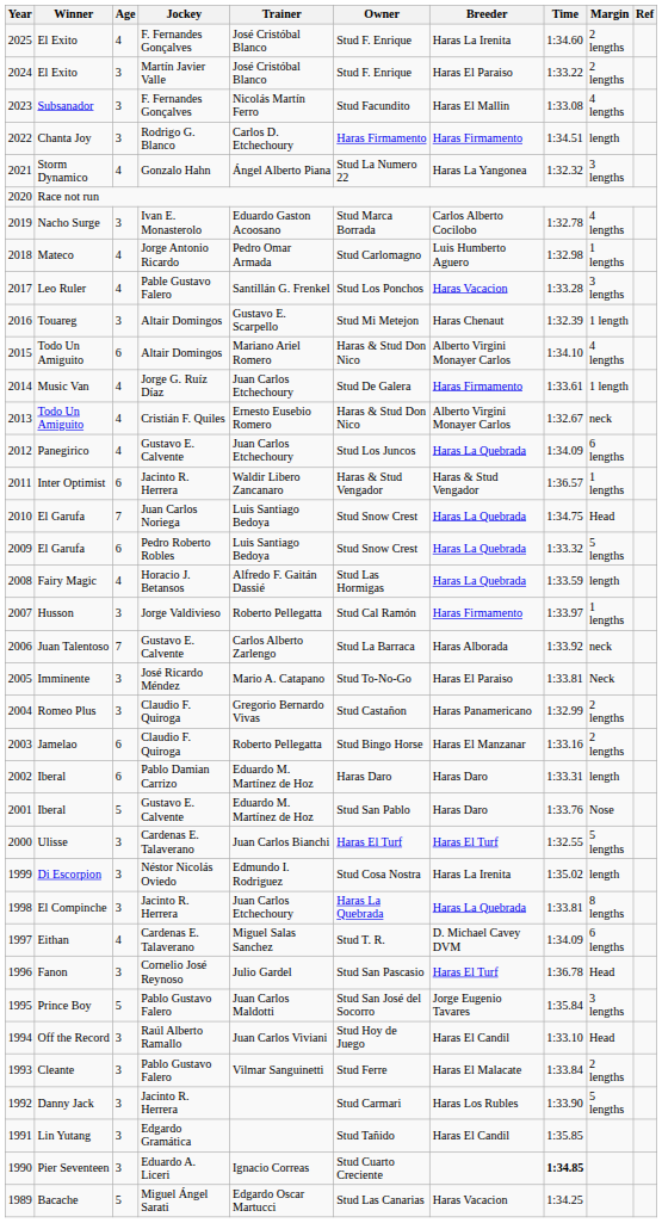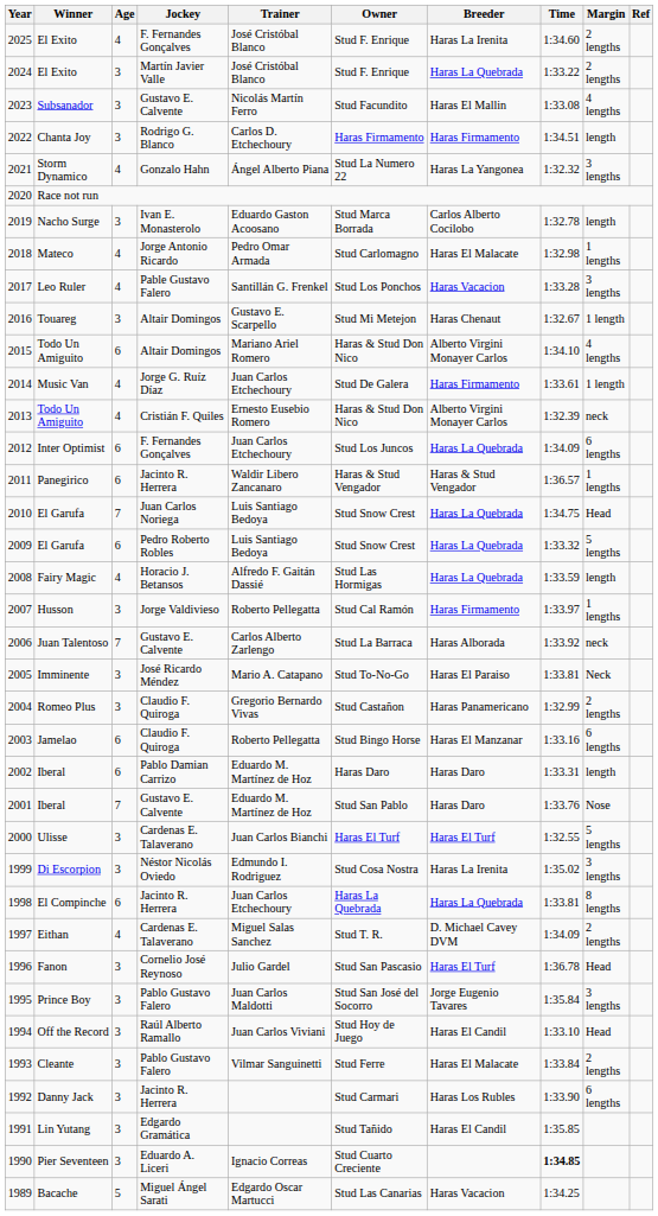 <table class="wikitable sortable">
 <tr>
 <th>Year</th>
 <th>Winner</th>
 <th>Age</th>
 <th>Jockey</th>
 <th>Trainer</th>
 <th>Owner</th>
 <th>Breeder</th>
 <th>Time</th>
 <th>Margin</th>
 <th>Ref</th>
 </tr>
 <tr>
 <td>2025</td>
 <td>El Exito</td>
 <td>4</td>
 <td>F. Fernandes Gonçalves</td>
 <td>José Cristóbal Blanco</td>
 <td>Stud F. Enrique</td>
 <td>Haras La Irenita</td>
 <td>1:34.60</td>
 <td>2 lengths</td>
 <td></td>
 </tr>
 <tr>
 <td>2024</td>
 <td>El Exito</td>
 <td>3</td>
 <td>Martín Javier Valle</td>
 <td>José Cristóbal Blanco</td>
 <td>Stud F. Enrique</td>
-<td>Haras El Paraiso</td>
+<td><a href='#'>Haras La Quebrada</a></td>
 <td>1:33.22</td>
 <td>2 lengths</td>
 <td></td>
 </tr>
 <tr>
 <td>2023</td>
 <td><a href='#'>Subsanador</a></td>
 <td>3</td>
-<td>F. Fernandes Gonçalves</td>
+<td>Gustavo E. Calvente</td>
 <td>Nicolás Martín Ferro</td>
 <td>Stud Facundito</td>
 <td>Haras El Mallin</td>
 <td>1:33.08</td>
 <td>4 lengths</td>
 <td></td>
 </tr>
 <tr>
 <td>2022</td>
 <td>Chanta Joy</td>
 <td>3</td>
 <td>Rodrigo G. Blanco</td>
 <td>Carlos D. Etchechoury</td>
 <td><a href='#'>Haras Firmamento</a></td>
 <td><a href='#'>Haras Firmamento</a></td>
 <td>1:34.51</td>
 <td> length</td>
 <td></td>
 </tr>
 <tr>
 <td>2021</td>
 <td>Storm Dynamico</td>
 <td>4</td>
 <td>Gonzalo Hahn</td>
 <td>Ángel Alberto Piana</td>
 <td>Stud La Numero 22</td>
 <td>Haras La Yangonea</td>
 <td>1:32.32</td>
 <td>3 lengths</td>
 <td></td>
 </tr>
 <tr>
 <td>2020</td>
 <td colspan="9">Race not run</td>
 </tr>
 <tr>
 <td>2019</td>
 <td>Nacho Surge</td>
 <td>3</td>
 <td>Ivan E. Monasterolo</td>
 <td>Eduardo Gaston Acoosano</td>
 <td>Stud Marca Borrada</td>
 <td>Carlos Alberto Cocilobo</td>
 <td>1:32.78</td>
-<td>4 lengths</td>
+<td> length</td>
 <td></td>
 </tr>
 <tr>
 <td>2018</td>
 <td>Mateco</td>
 <td>4</td>
 <td>Jorge Antonio Ricardo</td>
 <td>Pedro Omar Armada</td>
 <td>Stud Carlomagno</td>
-<td>Luis Humberto Aguero</td>
+<td>Haras El Malacate</td>
 <td>1:32.98</td>
 <td>1 lengths</td>
 <td></td>
 </tr>
 <tr>
 <td>2017</td>
 <td>Leo Ruler</td>
 <td>4</td>
 <td>Pable Gustavo Falero</td>
 <td>Santillán G. Frenkel</td>
 <td>Stud Los Ponchos</td>
 <td><a href='#'>Haras Vacacion</a></td>
 <td>1:33.28</td>
 <td>3 lengths</td>
 <td></td>
 </tr>
 <tr>
 <td>2016</td>
 <td>Touareg</td>
 <td>3</td>
 <td>Altair Domingos</td>
 <td>Gustavo E. Scarpello</td>
 <td>Stud Mi Metejon</td>
 <td>Haras Chenaut</td>
-<td>1:32.39</td>
+<td>1:32.67</td>
 <td>1 length</td>
 <td></td>
 </tr>
 <tr>
 <td>2015</td>
 <td>Todo Un Amiguito</td>
 <td>6</td>
 <td>Altair Domingos</td>
 <td>Mariano Ariel Romero</td>
 <td>Haras & Stud Don Nico</td>
 <td>Alberto Virgini Monayer Carlos</td>
 <td>1:34.10</td>
 <td>4 lengths</td>
 <td></td>
 </tr>
 <tr>
 <td>2014</td>
 <td>Music Van</td>
 <td>4</td>
 <td>Jorge G. Ruíz Díaz</td>
 <td>Juan Carlos Etchechoury</td>
 <td>Stud De Galera</td>
 <td><a href='#'>Haras Firmamento</a></td>
 <td>1:33.61</td>
 <td>1 length</td>
 <td></td>
 </tr>
 <tr>
 <td>2013</td>
 <td><a href='#'>Todo Un Amiguito</a></td>
 <td>4</td>
 <td>Cristián F. Quiles</td>
 <td>Ernesto Eusebio Romero</td>
 <td>Haras & Stud Don Nico</td>
 <td>Alberto Virgini Monayer Carlos</td>
-<td>1:32.67</td>
+<td>1:32.39</td>
 <td> neck</td>
 <td></td>
 </tr>
 <tr>
 <td>2012</td>
-<td>Panegirico</td>
-<td>4</td>
-<td>Gustavo E. Calvente</td>
+<td>Inter Optimist</td>
+<td>6</td>
+<td>F. Fernandes Gonçalves</td>
 <td>Juan Carlos Etchechoury</td>
 <td>Stud Los Juncos</td>
 <td><a href='#'>Haras La Quebrada</a></td>
 <td>1:34.09</td>
 <td>6 lengths</td>
 <td></td>
 </tr>
 <tr>
 <td>2011</td>
-<td>Inter Optimist</td>
+<td>Panegirico</td>
 <td>6</td>
 <td>Jacinto R. Herrera</td>
 <td>Waldir Libero Zancanaro</td>
 <td>Haras & Stud Vengador</td>
 <td>Haras & Stud Vengador</td>
 <td>1:36.57</td>
 <td>1 lengths</td>
 <td></td>
 </tr>
 <tr>
 <td>2010</td>
 <td>El Garufa</td>
 <td>7</td>
 <td>Juan Carlos Noriega</td>
 <td>Luis Santiago Bedoya</td>
 <td>Stud Snow Crest</td>
 <td><a href='#'>Haras La Quebrada</a></td>
 <td>1:34.75</td>
 <td>Head</td>
 <td></td>
 </tr>
 <tr>
 <td>2009</td>
 <td>El Garufa</td>
 <td>6</td>
 <td>Pedro Roberto Robles</td>
 <td>Luis Santiago Bedoya</td>
 <td>Stud Snow Crest</td>
 <td><a href='#'>Haras La Quebrada</a></td>
 <td>1:33.32</td>
 <td>5 lengths</td>
 <td></td>
 </tr>
 <tr>
 <td>2008</td>
 <td>Fairy Magic</td>
 <td>4</td>
 <td>Horacio J. Betansos</td>
 <td>Alfredo F. Gaitán Dassié</td>
 <td>Stud Las Hormigas</td>
 <td><a href='#'>Haras La Quebrada</a></td>
 <td>1:33.59</td>
 <td> length</td>
 <td></td>
 </tr>
 <tr>
 <td>2007</td>
 <td>Husson</td>
 <td>3</td>
 <td>Jorge Valdivieso</td>
 <td>Roberto Pellegatta</td>
 <td>Stud Cal Ramón</td>
 <td><a href='#'>Haras Firmamento</a></td>
 <td>1:33.97</td>
 <td>1 lengths</td>
 <td></td>
 </tr>
 <tr>
 <td>2006</td>
 <td>Juan Talentoso</td>
 <td>7</td>
 <td>Gustavo E. Calvente</td>
 <td>Carlos Alberto Zarlengo</td>
 <td>Stud La Barraca</td>
 <td>Haras Alborada</td>
 <td>1:33.92</td>
 <td> neck</td>
 <td></td>
 </tr>
 <tr>
 <td>2005</td>
 <td>Imminente</td>
 <td>3</td>
 <td>José Ricardo Méndez</td>
 <td>Mario A. Catapano</td>
 <td>Stud To-No-Go</td>
 <td>Haras El Paraiso</td>
 <td>1:33.81</td>
 <td>Neck</td>
 <td></td>
 </tr>
 <tr>
 <td>2004</td>
 <td>Romeo Plus</td>
 <td>3</td>
 <td>Claudio F. Quiroga</td>
 <td>Gregorio Bernardo Vivas</td>
 <td>Stud Castañon</td>
 <td>Haras Panamericano</td>
 <td>1:32.99</td>
 <td>2 lengths</td>
 <td></td>
 </tr>
 <tr>
 <td>2003</td>
 <td>Jamelao</td>
 <td>6</td>
 <td>Claudio F. Quiroga</td>
 <td>Roberto Pellegatta</td>
 <td>Stud Bingo Horse</td>
 <td>Haras El Manzanar</td>
 <td>1:33.16</td>
-<td>2 lengths</td>
+<td>6 lengths</td>
 <td></td>
 </tr>
 <tr>
 <td>2002</td>
 <td>Iberal</td>
 <td>6</td>
 <td>Pablo Damian Carrizo</td>
 <td>Eduardo M. Martínez de Hoz</td>
 <td>Haras Daro</td>
 <td>Haras Daro</td>
 <td>1:33.31</td>
 <td> length</td>
 <td></td>
 </tr>
 <tr>
 <td>2001</td>
 <td>Iberal</td>
-<td>5</td>
+<td>7</td>
 <td>Gustavo E. Calvente</td>
 <td>Eduardo M. Martínez de Hoz</td>
 <td>Stud San Pablo</td>
 <td>Haras Daro</td>
 <td>1:33.76</td>
 <td>Nose</td>
 <td></td>
 </tr>
 <tr>
 <td>2000</td>
 <td>Ulisse</td>
 <td>3</td>
 <td>Cardenas E. Talaverano</td>
 <td>Juan Carlos Bianchi</td>
 <td><a href='#'>Haras El Turf</a></td>
 <td><a href='#'>Haras El Turf</a></td>
 <td>1:32.55</td>
 <td>5 lengths</td>
 <td></td>
 </tr>
 <tr>
 <td>1999</td>
 <td><a href='#'>Di Escorpion</a></td>
 <td>3</td>
 <td>Néstor Nicolás Oviedo</td>
 <td>Edmundo I. Rodriguez</td>
 <td>Stud Cosa Nostra</td>
 <td>Haras La Irenita</td>
 <td>1:35.02</td>
-<td> length</td>
+<td>3 lengths</td>
 <td></td>
 </tr>
 <tr>
 <td>1998</td>
 <td>El Compinche</td>
-<td>3</td>
+<td>6</td>
 <td>Jacinto R. Herrera</td>
 <td>Juan Carlos Etchechoury</td>
 <td><a href='#'>Haras La Quebrada</a></td>
 <td><a href='#'>Haras La Quebrada</a></td>
 <td>1:33.81</td>
 <td>8 lengths</td>
 <td></td>
 </tr>
 <tr>
 <td>1997</td>
 <td>Eithan</td>
 <td>4</td>
 <td>Cardenas E. Talaverano</td>
 <td>Miguel Salas Sanchez</td>
 <td>Stud T. R.</td>
 <td>D. Michael Cavey DVM</td>
 <td>1:34.09</td>
-<td>6 lengths</td>
+<td>2 lengths</td>
 <td></td>
 </tr>
 <tr>
 <td>1996</td>
 <td>Fanon</td>
 <td>3</td>
 <td>Cornelio José Reynoso</td>
 <td>Julio Gardel</td>
 <td>Stud San Pascasio</td>
 <td><a href='#'>Haras El Turf</a></td>
 <td>1:36.78</td>
 <td>Head</td>
 <td></td>
 </tr>
 <tr>
 <td>1995</td>
 <td>Prince Boy</td>
-<td>5</td>
+<td>3</td>
 <td>Pablo Gustavo Falero</td>
 <td>Juan Carlos Maldotti</td>
 <td>Stud San José del Socorro</td>
 <td>Jorge Eugenio Tavares</td>
 <td>1:35.84</td>
 <td>3 lengths</td>
 <td></td>
 </tr>
 <tr>
 <td>1994</td>
 <td>Off the Record</td>
 <td>3</td>
 <td>Raúl Alberto Ramallo</td>
 <td>Juan Carlos Viviani</td>
 <td>Stud Hoy de Juego</td>
 <td>Haras El Candil</td>
 <td>1:33.10</td>
 <td>Head</td>
 <td></td>
 </tr>
 <tr>
 <td>1993</td>
 <td>Cleante</td>
 <td>3</td>
 <td>Pablo Gustavo Falero</td>
 <td>Vilmar Sanguinetti</td>
 <td>Stud Ferre</td>
 <td>Haras El Malacate</td>
 <td>1:33.84</td>
 <td>2 lengths</td>
 <td></td>
 </tr>
 <tr>
 <td>1992</td>
 <td>Danny Jack</td>
 <td>3</td>
 <td>Jacinto R. Herrera</td>
 <td></td>
 <td>Stud Carmari</td>
 <td>Haras Los Rubles</td>
 <td>1:33.90</td>
-<td>5 lengths</td>
+<td>6 lengths</td>
 <td></td>
 </tr>
 <tr>
 <td>1991</td>
 <td>Lin Yutang</td>
 <td>3</td>
 <td>Edgardo Gramática</td>
 <td></td>
 <td>Stud Tañido</td>
 <td>Haras El Candil</td>
 <td>1:35.85</td>
 <td></td>
 <td></td>
 </tr>
 <tr>
 <td>1990</td>
 <td>Pier Seventeen</td>
 <td>3</td>
 <td>Eduardo A. Liceri</td>
 <td>Ignacio Correas</td>
 <td>Stud Cuarto Creciente</td>
 <td></td>
 <td><strong>1:34.85</strong></td>
 <td></td>
 <td></td>
 </tr>
 <tr>
 <td>1989</td>
 <td>Bacache</td>
 <td>5</td>
 <td>Miguel Ángel Sarati</td>
 <td>Edgardo Oscar Martucci</td>
 <td>Stud Las Canarias</td>
 <td>Haras Vacacion</td>
 <td>1:34.25</td>
 <td></td>
 <td></td>
 </tr>
 </table>
